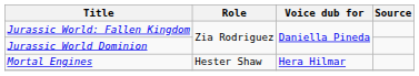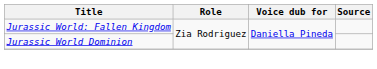 <table class="wikitable sortable plainrowheaders">
 <tr>
 <th>Title</th>
 <th>Role</th>
 <th>Voice dub for</th>
 <th class="unsortable">Source</th>
 </tr>
 <tr>
 <td><em><a href='#'>Jurassic World: Fallen Kingdom</a></em></td>
 <td rowspan="2">Zia Rodriguez</td>
 <td rowspan="2"><a href='#'>Daniella Pineda</a></td>
 <td></td>
 </tr>
 <tr>
 <td><em><a href='#'>Jurassic World Dominion</a></em></td>
 <td></td>
 </tr>
 <tr>
-<td><em><a href='#'>Mortal Engines</a></em></td>
-<td>Hester Shaw</td>
-<td><a href='#'>Hera Hilmar</a></td>
-<td></td>
-</tr>
-<tr>
 </tr>
 </table>
